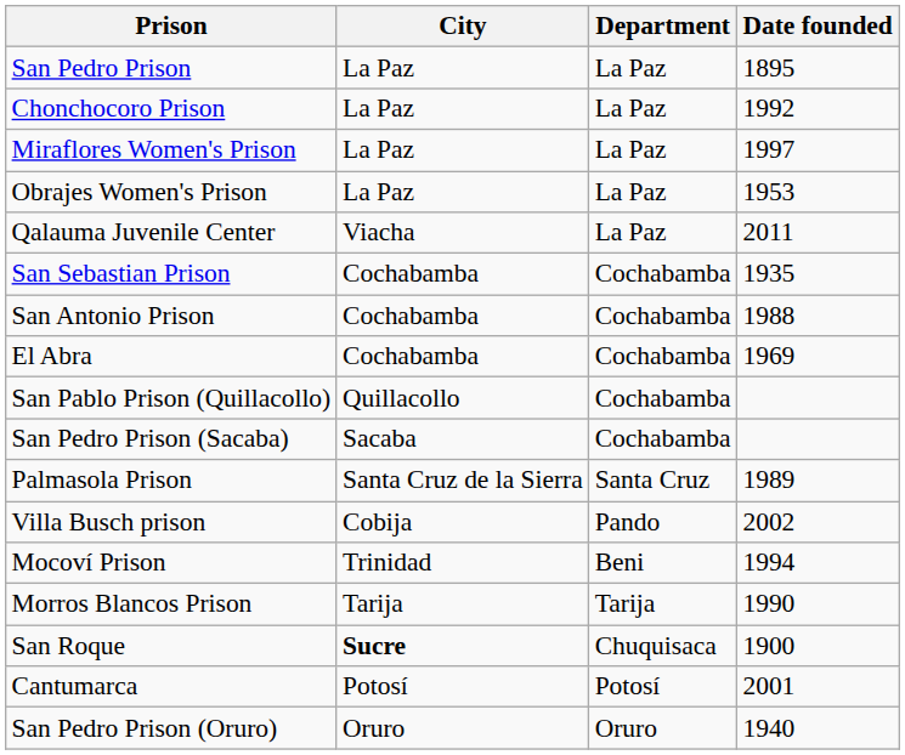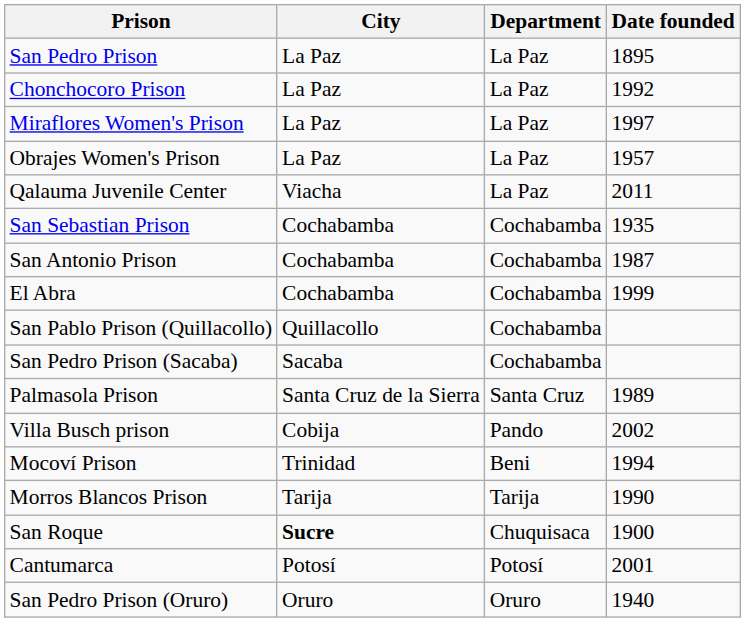 <table class="wikitable">
 <tr>
 <th>Prison</th>
 <th>City</th>
 <th>Department</th>
 <th>Date founded</th>
 </tr>
 <tr>
 <td><a href='#'>San Pedro Prison</a></td>
 <td>La Paz</td>
 <td>La Paz</td>
 <td>1895</td>
 </tr>
 <tr>
 <td><a href='#'>Chonchocoro Prison</a></td>
 <td>La Paz</td>
 <td>La Paz</td>
 <td>1992</td>
 </tr>
 <tr>
 <td><a href='#'>Miraflores Women's Prison</a></td>
 <td>La Paz</td>
 <td>La Paz</td>
 <td>1997</td>
 </tr>
 <tr>
 <td>Obrajes Women's Prison</td>
 <td>La Paz</td>
 <td>La Paz</td>
-<td>1953</td>
+<td>1957</td>
 </tr>
 <tr>
 <td>Qalauma Juvenile Center</td>
 <td>Viacha</td>
 <td>La Paz</td>
 <td>2011</td>
 </tr>
 <tr>
 <td><a href='#'>San Sebastian Prison</a></td>
 <td>Cochabamba</td>
 <td>Cochabamba</td>
 <td>1935</td>
 </tr>
 <tr>
 <td>San Antonio Prison</td>
 <td>Cochabamba</td>
 <td>Cochabamba</td>
-<td>1988</td>
+<td>1987</td>
 </tr>
 <tr>
 <td>El Abra</td>
 <td>Cochabamba</td>
 <td>Cochabamba</td>
-<td>1969</td>
+<td>1999</td>
 </tr>
 <tr>
 <td>San Pablo Prison (Quillacollo)</td>
 <td>Quillacollo</td>
 <td>Cochabamba</td>
 <td></td>
 </tr>
 <tr>
 <td>San Pedro Prison (Sacaba)</td>
 <td>Sacaba</td>
 <td>Cochabamba</td>
 <td></td>
 </tr>
 <tr>
 <td>Palmasola Prison</td>
 <td>Santa Cruz de la Sierra</td>
 <td>Santa Cruz</td>
 <td>1989</td>
 </tr>
 <tr>
 <td>Villa Busch prison</td>
 <td>Cobija</td>
 <td>Pando</td>
 <td>2002</td>
 </tr>
 <tr>
 <td>Mocoví Prison</td>
 <td>Trinidad</td>
 <td>Beni</td>
 <td>1994</td>
 </tr>
 <tr>
 <td>Morros Blancos Prison</td>
 <td>Tarija</td>
 <td>Tarija</td>
 <td>1990</td>
 </tr>
 <tr>
 <td>San Roque</td>
 <td><strong>Sucre</strong></td>
 <td>Chuquisaca</td>
 <td>1900</td>
 </tr>
 <tr>
 <td>Cantumarca</td>
 <td>Potosí</td>
 <td>Potosí</td>
 <td>2001</td>
 </tr>
 <tr>
 <td>San Pedro Prison (Oruro)</td>
 <td>Oruro</td>
 <td>Oruro</td>
 <td>1940</td>
 </tr>
 </table>
